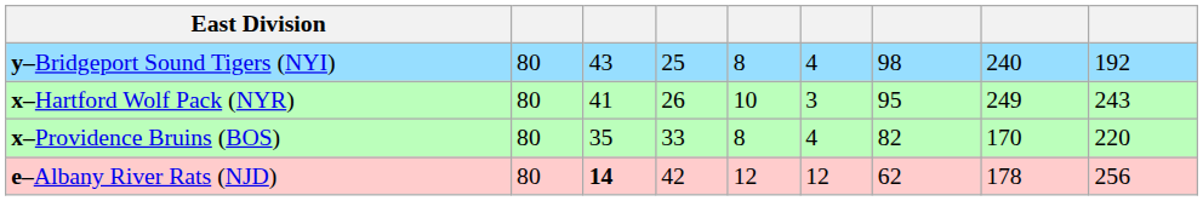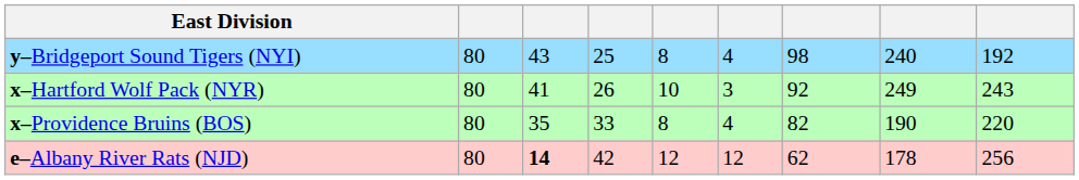 <table class="wikitable" style="width:50em">
 <tr>
 <th width="35%">East Division</th>
 <th width="5%"></th>
 <th width="5%"></th>
 <th width="5%"></th>
 <th width="5%"></th>
 <th width="5%"></th>
 <th width="7.5%"></th>
 <th width="7.5%"></th>
 <th width="7.5%"></th>
 </tr>
 <tr bgcolor="#97DEFF">
 <td><strong>y–</strong><a href='#'>Bridgeport Sound Tigers</a> (<a href='#'>NYI</a>)</td>
 <td>80</td>
 <td>43</td>
 <td>25</td>
 <td>8</td>
 <td>4</td>
 <td>98</td>
 <td>240</td>
 <td>192</td>
 </tr>
 <tr bgcolor="#bbffbb">
 <td><strong>x–</strong><a href='#'>Hartford Wolf Pack</a> (<a href='#'>NYR</a>)</td>
 <td>80</td>
 <td>41</td>
 <td>26</td>
 <td>10</td>
 <td>3</td>
-<td>95</td>
+<td>92</td>
 <td>249</td>
 <td>243</td>
 </tr>
 <tr bgcolor="#bbffbb">
 <td><strong>x–</strong><a href='#'>Providence Bruins</a> (<a href='#'>BOS</a>)</td>
 <td>80</td>
 <td>35</td>
 <td>33</td>
 <td>8</td>
 <td>4</td>
 <td>82</td>
-<td>170</td>
+<td>190</td>
 <td>220</td>
 </tr>
 <tr bgcolor="#ffcccc">
 <td><strong>e–</strong><a href='#'>Albany River Rats</a> (<a href='#'>NJD</a>)</td>
 <td>80</td>
 <td><strong>14</strong></td>
 <td>42</td>
 <td>12</td>
 <td>12</td>
 <td>62</td>
 <td>178</td>
 <td>256</td>
 </tr>
 </table>
